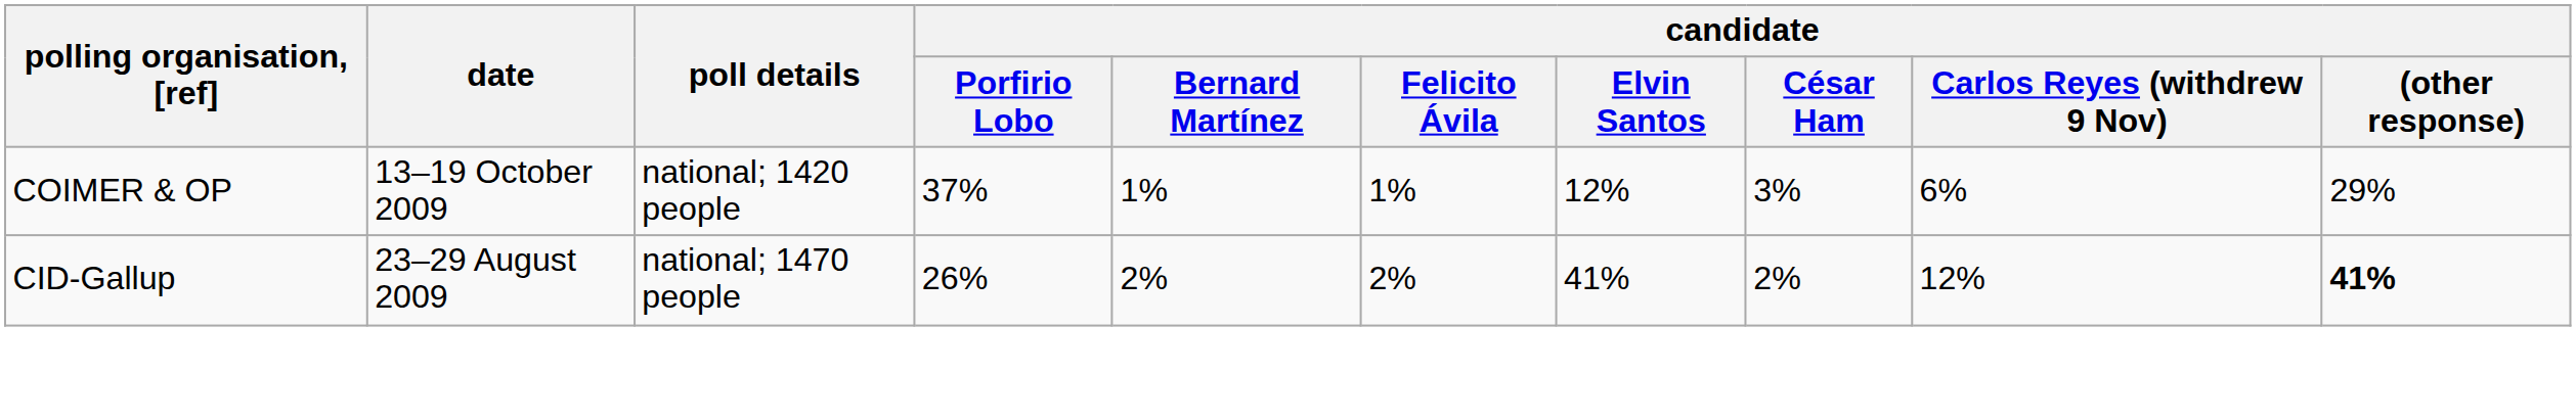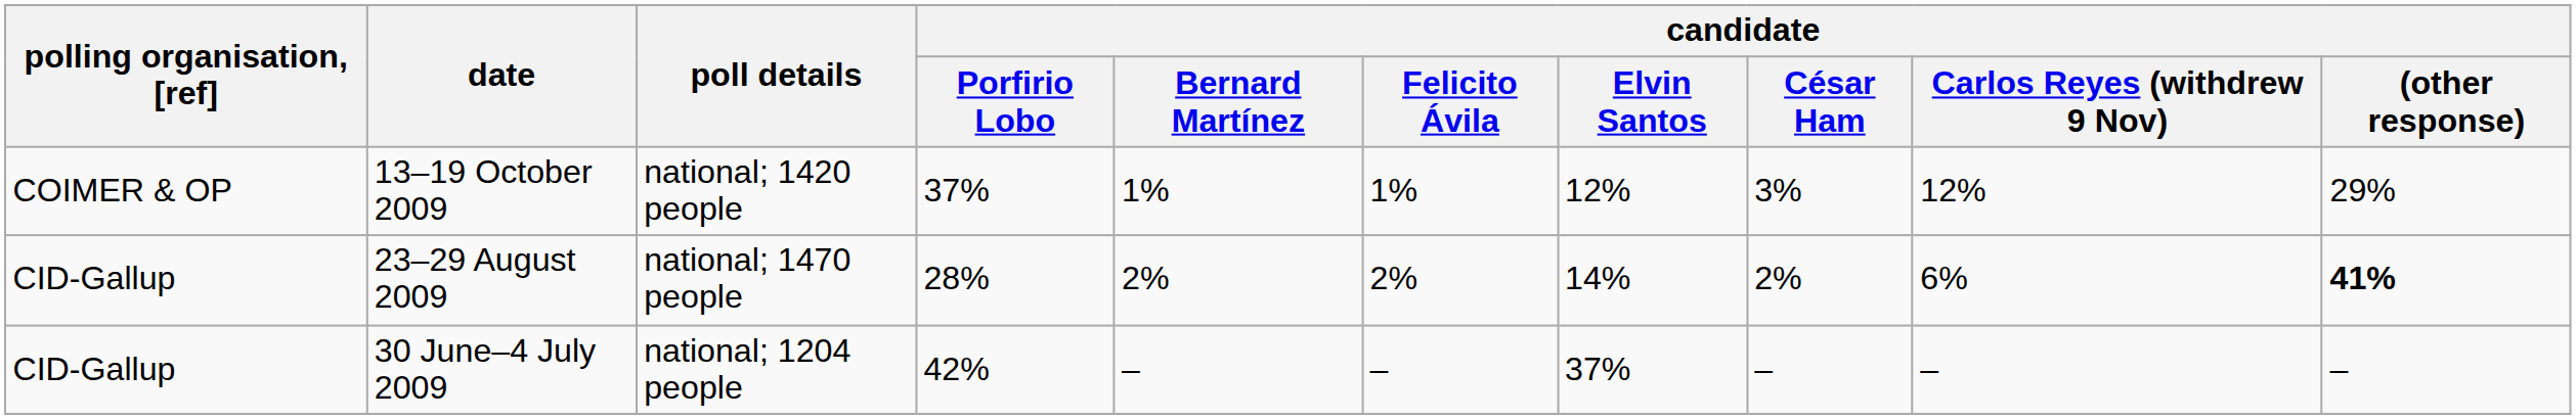 <table class="wikitable" border="1" style-"margin-right:auto; text-align:right">
 <tr>
 <th rowspan="2">polling organisation, [ref]</th>
 <th rowspan="2">date</th>
 <th rowspan="2">poll details</th>
 <th colspan="7">candidate</th>
 </tr>
 <tr>
 <th><a href='#'>Porfirio Lobo</a></th>
 <th><a href='#'>Bernard Martínez</a></th>
 <th><a href='#'>Felicito Ávila</a></th>
 <th><a href='#'>Elvin Santos</a></th>
 <th><a href='#'>César Ham</a></th>
 <th><a href='#'>Carlos Reyes</a> (withdrew 9 Nov)</th>
 <th>(other response)</th>
 </tr>
 <tr>
 <td style="text-align:left">COIMER & OP</td>
 <td style="text-align:left">13–19 October 2009</td>
 <td>national; 1420 people</td>
 <td>37%</td>
 <td>1%</td>
 <td>1%</td>
 <td>12%</td>
 <td>3%</td>
-<td>6%</td>
+<td>12%</td>
 <td>29% </td>
 </tr>
 <tr>
 <td style="text-align:left">CID-Gallup</td>
 <td style="text-align:left">23–29 August 2009</td>
 <td>national; 1470 people</td>
-<td>26%</td>
+<td>28%</td>
 <td>2%</td>
 <td>2%</td>
-<td>41%</td>
+<td>14%</td>
 <td>2%</td>
-<td>12%</td>
+<td>6%</td>
 <td><strong>41%</strong></td>
 </tr>
+<tr>
+<td style="text-align:left">CID-Gallup</td>
+<td style="text-align:left">30 June–4 July 2009</td>
+<td>national; 1204 people</td>
+<td>42%</td>
+<td>–</td>
+<td>–</td>
+<td>37%</td>
+<td>–</td>
+<td>–</td>
+<td>–</td>
+</tr>
 </table>
